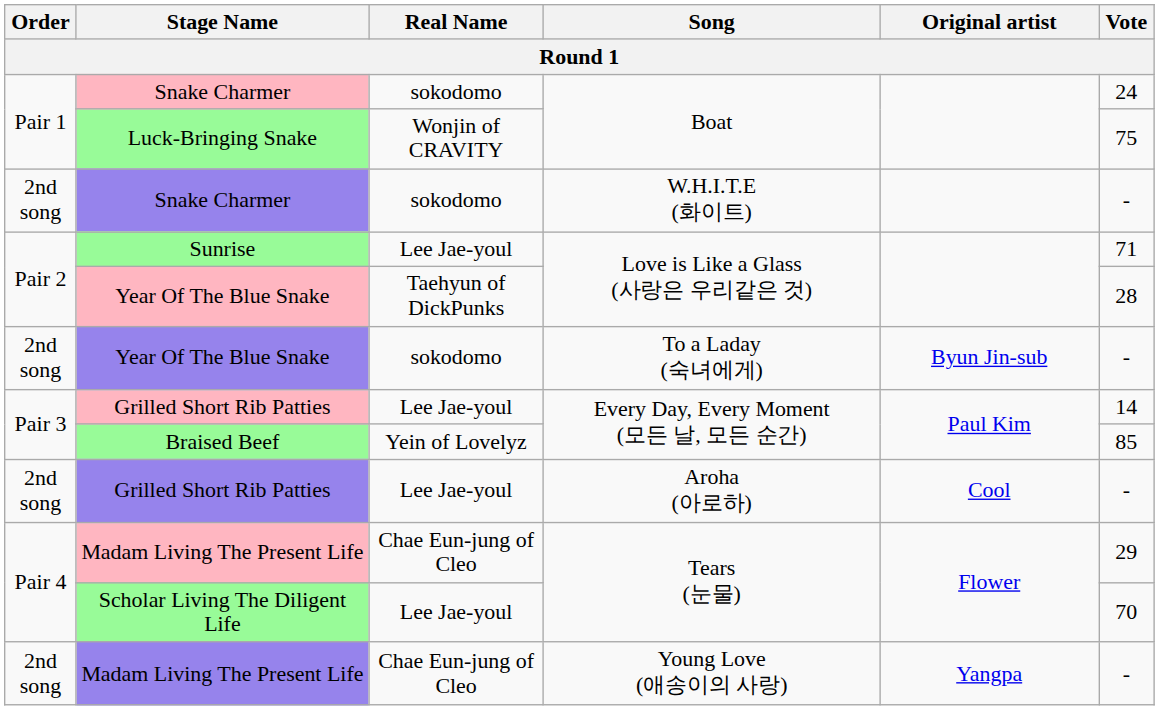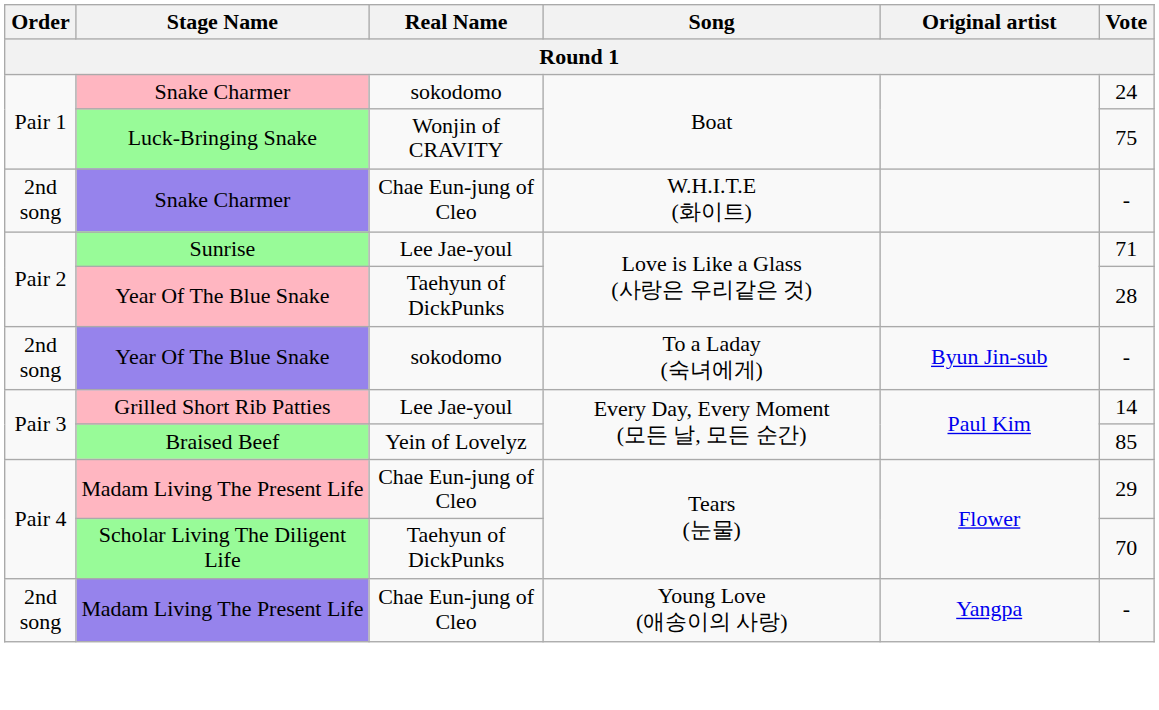 <table class="wikitable" style="text-align:center; width:95%;">
 <tr>
 <th style="width:1%;">Order</th>
 <th style="width:20%;">Stage Name</th>
 <th style="width:12%;">Real Name</th>
 <th style="width:23%;">Song</th>
 <th style="width:15%;">Original artist</th>
 <th style="width:1%;">Vote</th>
 </tr>
 <tr>
 <th colspan=6>Round 1</th>
 </tr>
 <tr>
 <td rowspan=2>Pair 1</td>
 <td bgcolor="lightpink">Snake Charmer</td>
 <td>sokodomo</td>
 <td rowspan=2>Boat</td>
 <td rowspan=2></td>
 <td>24</td>
 </tr>
 <tr>
 <td bgcolor="palegreen">Luck-Bringing Snake</td>
 <td>Wonjin of CRAVITY</td>
 <td>75</td>
 </tr>
 <tr>
 <td>2nd song</td>
 <td bgcolor="#9683EC">Snake Charmer</td>
-<td>sokodomo</td>
+<td>Chae Eun-jung of Cleo</td>
 <td>W.H.I.T.E<br>(화이트)</td>
 <td></td>
 <td>-</td>
 </tr>
 <tr>
 <td rowspan=2>Pair 2</td>
 <td bgcolor="palegreen">Sunrise</td>
 <td>Lee Jae-youl</td>
 <td rowspan=2>Love is Like a Glass<br>(사랑은 우리같은 것)</td>
 <td rowspan=2></td>
 <td>71</td>
 </tr>
 <tr>
 <td bgcolor="lightpink">Year Of The Blue Snake</td>
 <td>Taehyun of DickPunks</td>
 <td>28</td>
 </tr>
 <tr>
 <td>2nd song</td>
 <td bgcolor="#9683EC">Year Of The Blue Snake</td>
 <td>sokodomo</td>
 <td>To a Laday<br>(숙녀에게)</td>
 <td><a href='#'>Byun Jin-sub</a></td>
 <td>-</td>
 </tr>
 <tr>
 <td rowspan=2>Pair 3</td>
 <td bgcolor="lightpink">Grilled Short Rib Patties</td>
 <td>Lee Jae-youl</td>
 <td rowspan=2>Every Day, Every Moment<br>(모든 날, 모든 순간)</td>
 <td rowspan=2><a href='#'>Paul Kim</a></td>
 <td>14</td>
 </tr>
 <tr>
 <td bgcolor="palegreen">Braised Beef</td>
 <td>Yein of Lovelyz</td>
 <td>85</td>
 </tr>
 <tr>
-<td>2nd song</td>
-<td bgcolor="#9683EC">Grilled Short Rib Patties</td>
-<td>Lee Jae-youl</td>
-<td>Aroha<br>(아로하)</td>
-<td><a href='#'>Cool</a></td>
-<td>-</td>
-</tr>
-<tr>
 <td rowspan=2>Pair 4</td>
 <td bgcolor="lightpink">Madam Living The Present Life</td>
 <td>Chae Eun-jung of Cleo</td>
 <td rowspan=2>Tears<br>(눈물)</td>
 <td rowspan=2><a href='#'>Flower</a></td>
 <td>29</td>
 </tr>
 <tr>
 <td bgcolor="palegreen">Scholar Living The Diligent Life</td>
-<td>Lee Jae-youl</td>
+<td>Taehyun of DickPunks</td>
 <td>70</td>
 </tr>
 <tr>
 <td>2nd song</td>
 <td bgcolor="#9683EC">Madam Living The Present Life</td>
 <td>Chae Eun-jung of Cleo</td>
 <td>Young Love<br>(애송이의 사랑)</td>
 <td><a href='#'>Yangpa</a></td>
 <td>-</td>
 </tr>
 </table>
